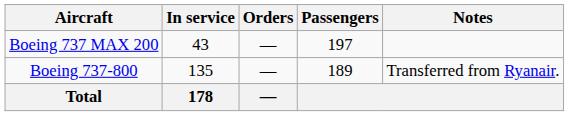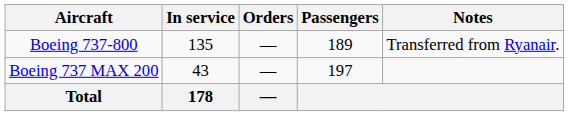 <table class="wikitable" style="border-collapse:collapse;margin:auto;text-align:center">
 <tr>
 <th>Aircraft</th>
 <th>In service</th>
 <th>Orders</th>
 <th>Passengers</th>
 <th>Notes</th>
 </tr>
 <tr>
+<td><a href='#'>Boeing 737-800</a></td>
+<td>135</td>
+<td>—</td>
+<td>189</td>
+<td>Transferred from <a href='#'>Ryanair</a>.</td>
+</tr>
+<tr>
 <td><a href='#'>Boeing 737 MAX 200</a></td>
 <td>43</td>
 <td>—</td>
 <td>197</td>
 <td></td>
-</tr>
-<tr>
-<td><a href='#'>Boeing 737-800</a></td>
-<td>135</td>
-<td>—</td>
-<td>189</td>
-<td>Transferred from <a href='#'>Ryanair</a>.</td>
 </tr>
 <tr>
 <th>Total</th>
 <th>178</th>
 <th>—</th>
 <th colspan="2"></th>
 </tr>
 </table>
